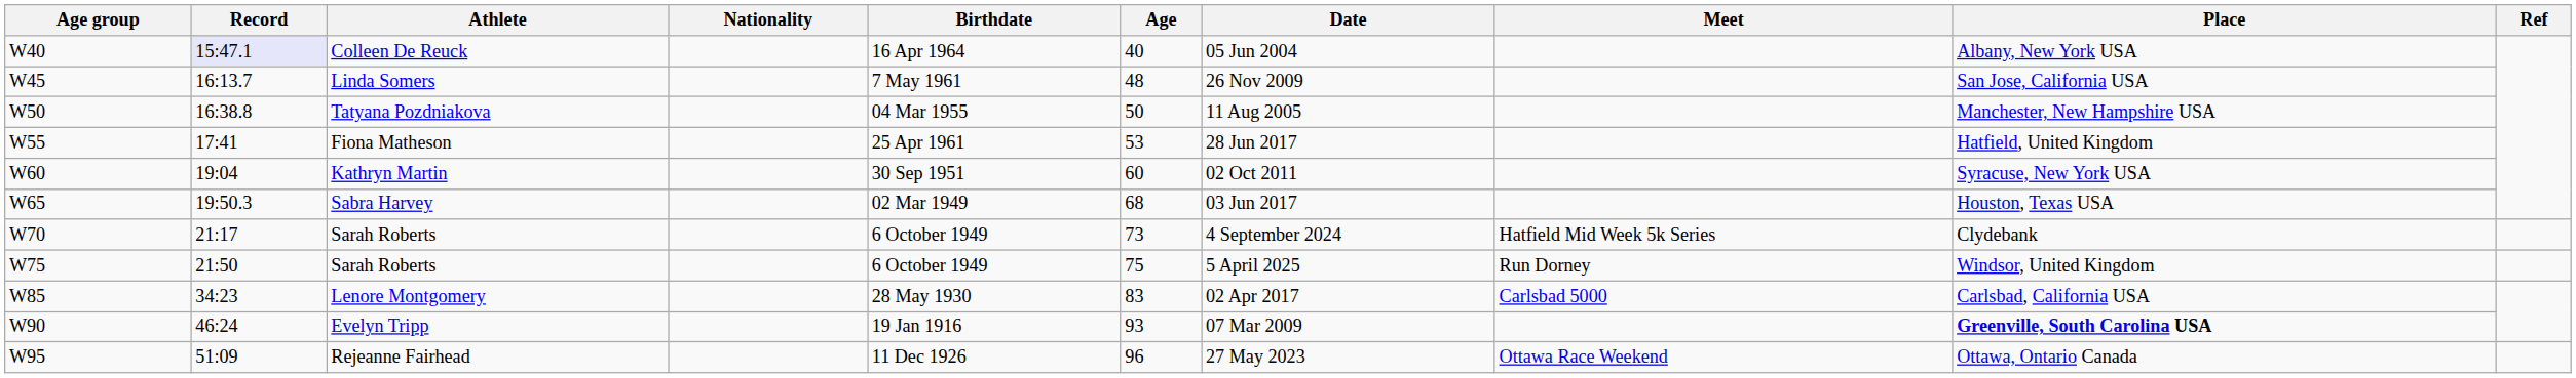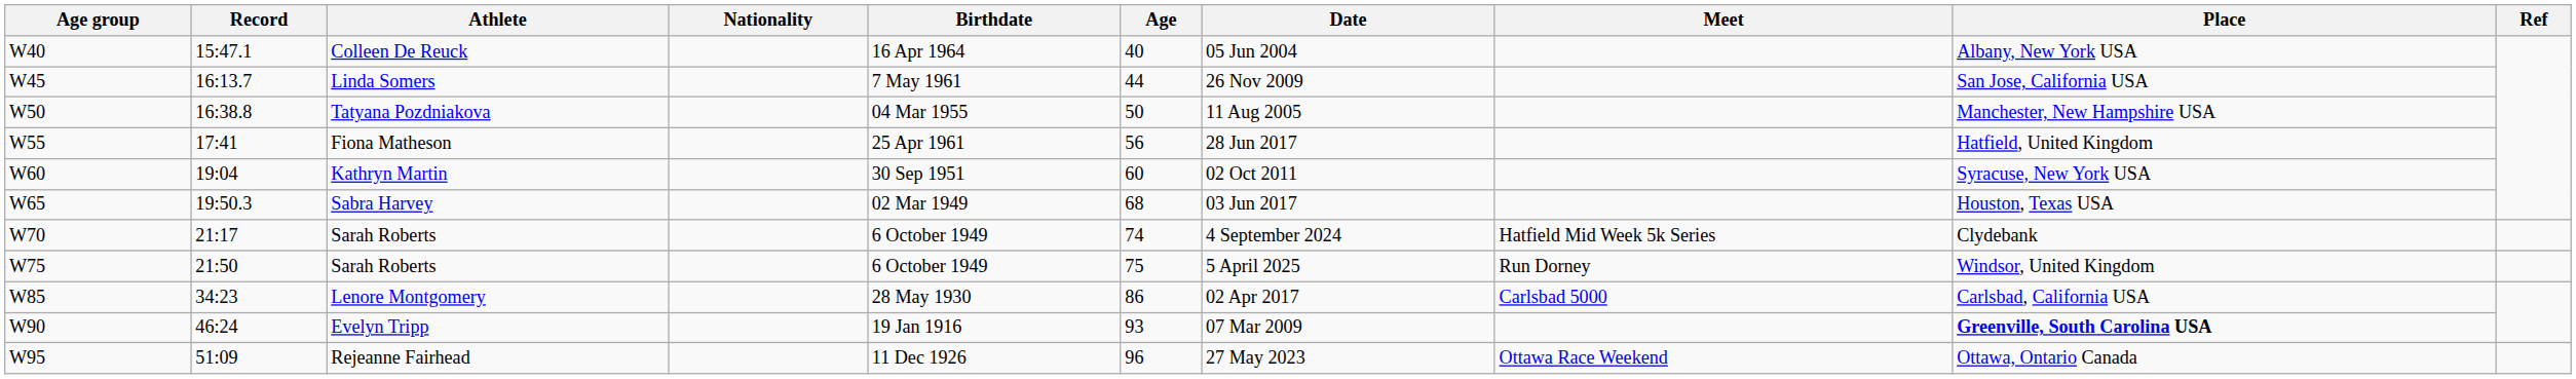 <table class="wikitable" style="font-size:90%; width: 100%;">
 <tr>
 <th>Age group</th>
 <th>Record</th>
 <th>Athlete</th>
 <th>Nationality</th>
 <th>Birthdate</th>
 <th>Age</th>
 <th>Date</th>
 <th>Meet</th>
 <th>Place</th>
 <th>Ref</th>
 </tr>
 <tr>
 <td>W40</td>
-<td style="background: lavender;">15:47.1</td>
+<td>15:47.1</td>
 <td><a href='#'>Colleen De Reuck</a></td>
 <td></td>
 <td>16 Apr 1964</td>
 <td>40</td>
 <td>05 Jun 2004</td>
 <td></td>
 <td><a href='#'>Albany, New York</a> USA</td>
 </tr>
 <tr>
 <td>W45</td>
 <td>16:13.7</td>
 <td><a href='#'>Linda Somers</a></td>
 <td></td>
 <td>7 May 1961</td>
-<td>48</td>
+<td>44</td>
 <td>26 Nov 2009</td>
 <td></td>
 <td><a href='#'>San Jose, California</a> USA</td>
 </tr>
 <tr>
 <td>W50</td>
 <td>16:38.8</td>
 <td><a href='#'>Tatyana Pozdniakova</a></td>
 <td></td>
 <td>04 Mar 1955</td>
 <td>50</td>
 <td>11 Aug 2005</td>
 <td></td>
 <td><a href='#'>Manchester, New Hampshire</a> USA</td>
 </tr>
 <tr>
 <td>W55</td>
 <td>17:41</td>
 <td>Fiona Matheson</td>
 <td></td>
 <td>25 Apr 1961</td>
-<td>53</td>
+<td>56</td>
 <td>28 Jun 2017</td>
 <td></td>
 <td><a href='#'>Hatfield</a>, United Kingdom</td>
 </tr>
 <tr>
 <td>W60</td>
 <td>19:04</td>
 <td><a href='#'>Kathryn Martin</a></td>
 <td></td>
 <td>30 Sep 1951</td>
 <td>60</td>
 <td>02 Oct 2011</td>
 <td></td>
 <td><a href='#'>Syracuse, New York</a> USA</td>
 </tr>
 <tr>
 <td>W65</td>
 <td>19:50.3</td>
 <td><a href='#'>Sabra Harvey</a></td>
 <td></td>
 <td>02 Mar 1949</td>
 <td>68</td>
 <td>03 Jun 2017</td>
 <td></td>
 <td><a href='#'>Houston</a>, <a href='#'>Texas</a> USA</td>
 </tr>
 <tr>
 <td>W70</td>
 <td>21:17</td>
 <td>Sarah Roberts</td>
 <td></td>
 <td>6 October 1949</td>
-<td>73</td>
+<td>74</td>
 <td>4 September 2024</td>
 <td>Hatfield Mid Week 5k Series</td>
 <td>Clydebank</td>
 <td></td>
 </tr>
 <tr>
 <td>W75</td>
 <td>21:50</td>
 <td>Sarah Roberts</td>
 <td></td>
 <td>6 October 1949</td>
 <td>75</td>
 <td>5 April 2025</td>
 <td>Run Dorney</td>
 <td><a href='#'>Windsor</a>, United Kingdom</td>
 <td></td>
 </tr>
 <tr>
 <td>W85</td>
 <td>34:23</td>
 <td><a href='#'>Lenore Montgomery</a></td>
 <td></td>
 <td>28 May 1930</td>
-<td>83</td>
+<td>86</td>
 <td>02 Apr 2017</td>
 <td><a href='#'>Carlsbad 5000</a></td>
 <td><a href='#'>Carlsbad</a>, <a href='#'>California</a> USA</td>
 </tr>
 <tr>
 <td>W90</td>
 <td>46:24</td>
 <td><a href='#'>Evelyn Tripp</a></td>
 <td></td>
 <td>19 Jan 1916</td>
 <td>93</td>
 <td>07 Mar 2009</td>
 <td></td>
 <td><strong><a href='#'>Greenville, South Carolina</a> USA</strong></td>
 </tr>
 <tr>
 <td>W95</td>
 <td>51:09</td>
 <td>Rejeanne Fairhead</td>
 <td></td>
 <td>11 Dec 1926</td>
 <td>96</td>
 <td>27 May 2023</td>
 <td><a href='#'>Ottawa Race Weekend</a></td>
 <td><a href='#'>Ottawa, Ontario</a> Canada</td>
 <td></td>
 </tr>
 </table>
